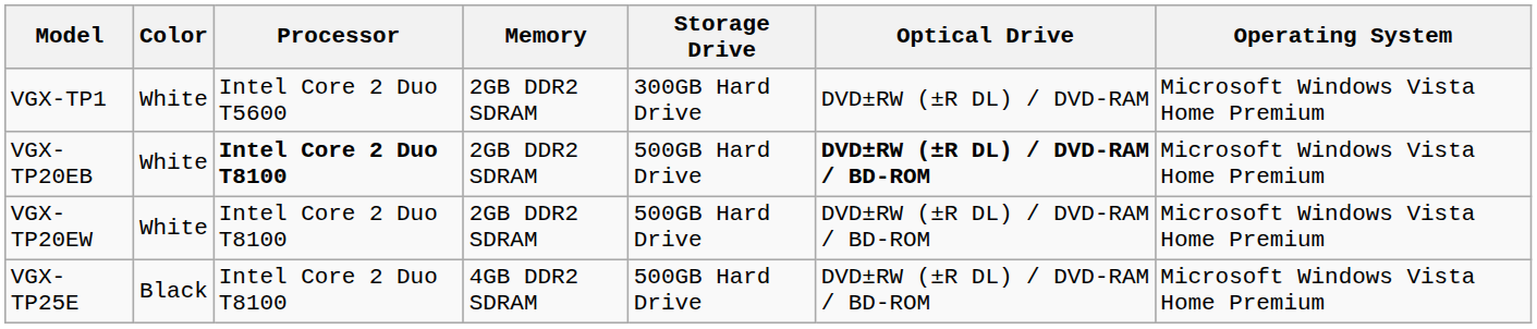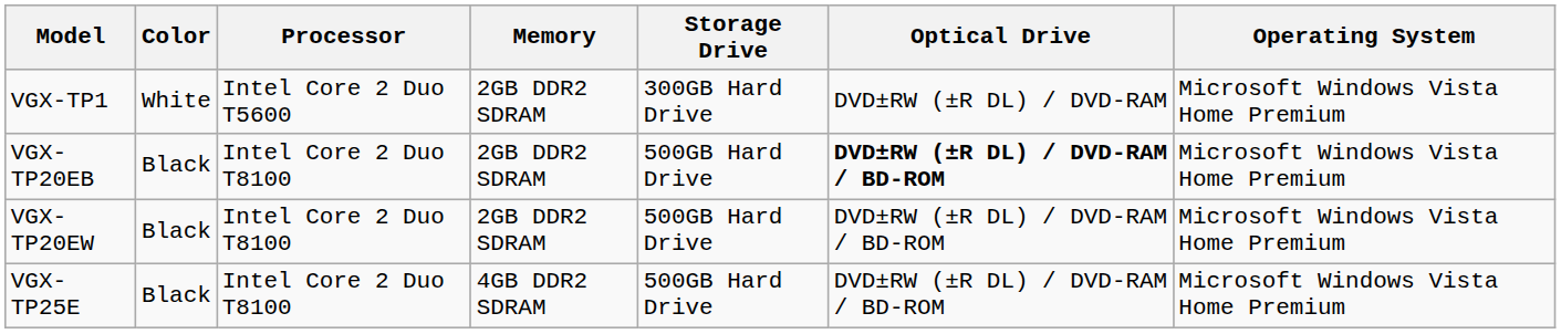 <table class="wikitable">
 <tr>
 <th>Model</th>
 <th>Color</th>
 <th>Processor</th>
 <th>Memory</th>
 <th>Storage Drive</th>
 <th>Optical Drive</th>
 <th>Operating System</th>
 </tr>
 <tr>
 <td>VGX-TP1</td>
 <td>White</td>
 <td>Intel Core 2 Duo T5600</td>
 <td>2GB DDR2 SDRAM</td>
 <td>300GB Hard Drive</td>
 <td>DVD±RW (±R DL) / DVD-RAM</td>
 <td>Microsoft Windows Vista Home Premium</td>
 </tr>
 <tr>
 <td>VGX-TP20EB</td>
-<td>White</td>
-<td><strong>Intel Core 2 Duo T8100</strong></td>
+<td>Black</td>
+<td>Intel Core 2 Duo T8100</td>
 <td>2GB DDR2 SDRAM</td>
 <td>500GB Hard Drive</td>
 <td><strong>DVD±RW (±R DL) / DVD-RAM / BD-ROM</strong></td>
 <td>Microsoft Windows Vista Home Premium</td>
 </tr>
 <tr>
 <td>VGX-TP20EW</td>
-<td>White</td>
+<td>Black</td>
 <td>Intel Core 2 Duo T8100</td>
 <td>2GB DDR2 SDRAM</td>
 <td>500GB Hard Drive</td>
 <td>DVD±RW (±R DL) / DVD-RAM / BD-ROM</td>
 <td>Microsoft Windows Vista Home Premium</td>
 </tr>
 <tr>
 <td>VGX-TP25E</td>
 <td>Black</td>
 <td>Intel Core 2 Duo T8100</td>
 <td>4GB DDR2 SDRAM</td>
 <td>500GB Hard Drive</td>
 <td>DVD±RW (±R DL) / DVD-RAM / BD-ROM</td>
 <td>Microsoft Windows Vista Home Premium</td>
 </tr>
 </table>
